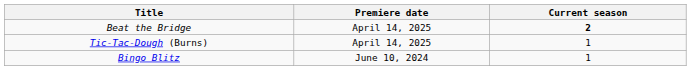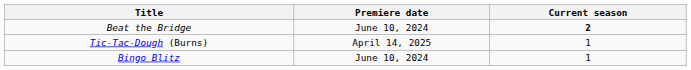 <table class="wikitable plainrowheaders sortable" style="width:75%; text-align:center;">
 <tr>
 <th>Title</th>
 <th>Premiere date</th>
 <th>Current season</th>
 </tr>
 <tr>
 <td><em>Beat the Bridge</em></td>
-<td>April 14, 2025</td>
+<td>June 10, 2024</td>
 <td><strong>2</strong></td>
 </tr>
 <tr>
 <td><em><a href='#'>Tic-Tac-Dough</a></em> (Burns)</td>
 <td>April 14, 2025</td>
 <td>1</td>
 </tr>
 <tr>
 <td><em><a href='#'>Bingo Blitz</a></em></td>
 <td>June 10, 2024</td>
 <td>1</td>
 </tr>
 </table>
